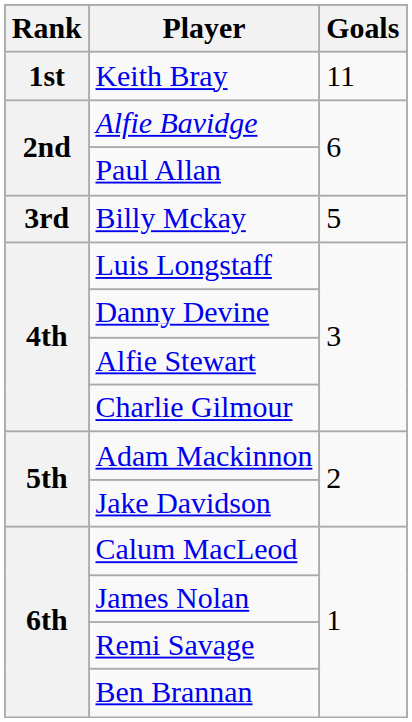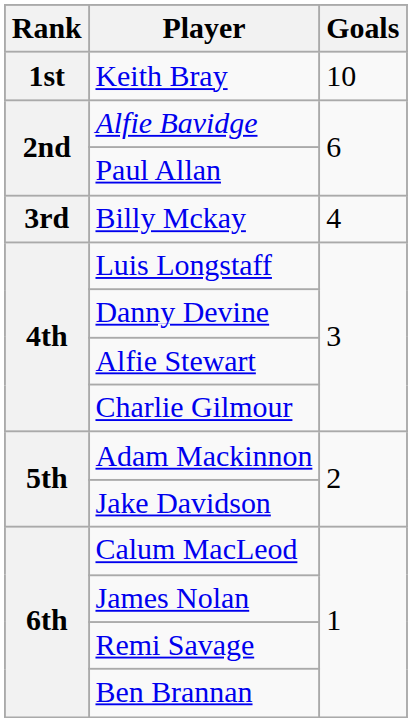 <table class="wikitable">
 <tr>
 <th>Rank</th>
 <th>Player</th>
 <th>Goals</th>
 </tr>
 <tr>
 <th>1st</th>
 <td> <a href='#'>Keith Bray</a></td>
-<td>11</td>
+<td>10</td>
 </tr>
 <tr>
 <th rowspan="2">2nd</th>
 <td><em> <a href='#'>Alfie Bavidge</a></em></td>
 <td rowspan="2">6</td>
 </tr>
 <tr>
 <td> <a href='#'>Paul Allan</a></td>
 </tr>
 <tr>
 <th>3rd</th>
 <td> <a href='#'>Billy Mckay</a></td>
-<td>5</td>
+<td>4</td>
 </tr>
 <tr>
 <th rowspan="4">4th</th>
 <td> <a href='#'>Luis Longstaff</a></td>
 <td rowspan="4">3</td>
 </tr>
 <tr>
 <td> <a href='#'>Danny Devine</a></td>
 </tr>
 <tr>
 <td> <a href='#'>Alfie Stewart</a></td>
 </tr>
 <tr>
 <td> <a href='#'>Charlie Gilmour</a></td>
 </tr>
 <tr>
 <th rowspan="2">5th</th>
 <td> <a href='#'>Adam Mackinnon</a></td>
 <td rowspan="2">2</td>
 </tr>
 <tr>
 <td> <a href='#'>Jake Davidson</a></td>
 </tr>
 <tr>
 <th rowspan="4">6th</th>
 <td> <a href='#'>Calum MacLeod</a></td>
 <td rowspan="4">1</td>
 </tr>
 <tr>
 <td> <a href='#'>James Nolan</a></td>
 </tr>
 <tr>
 <td> <a href='#'>Remi Savage</a></td>
 </tr>
 <tr>
 <td> <a href='#'>Ben Brannan</a></td>
 </tr>
 </table>
